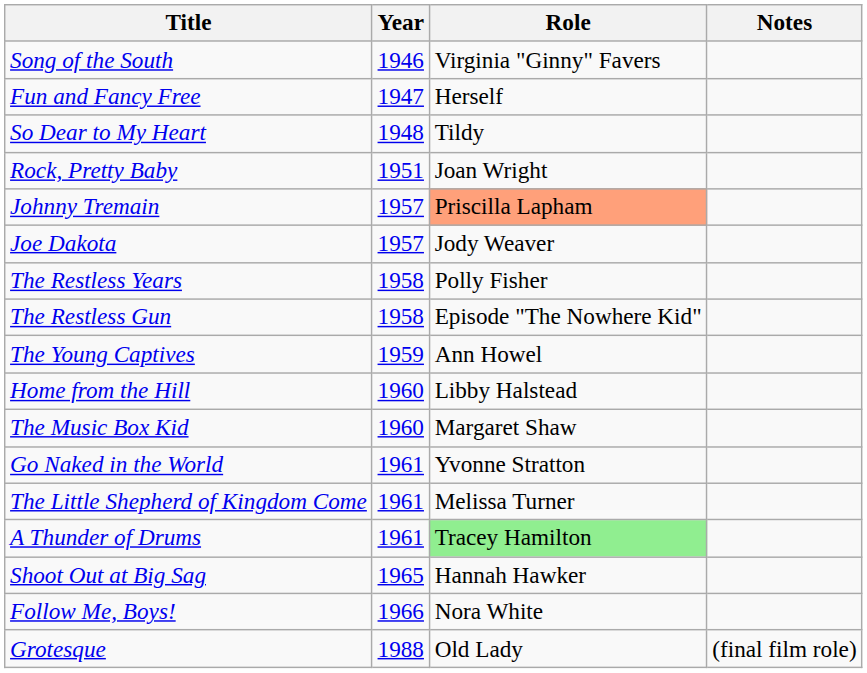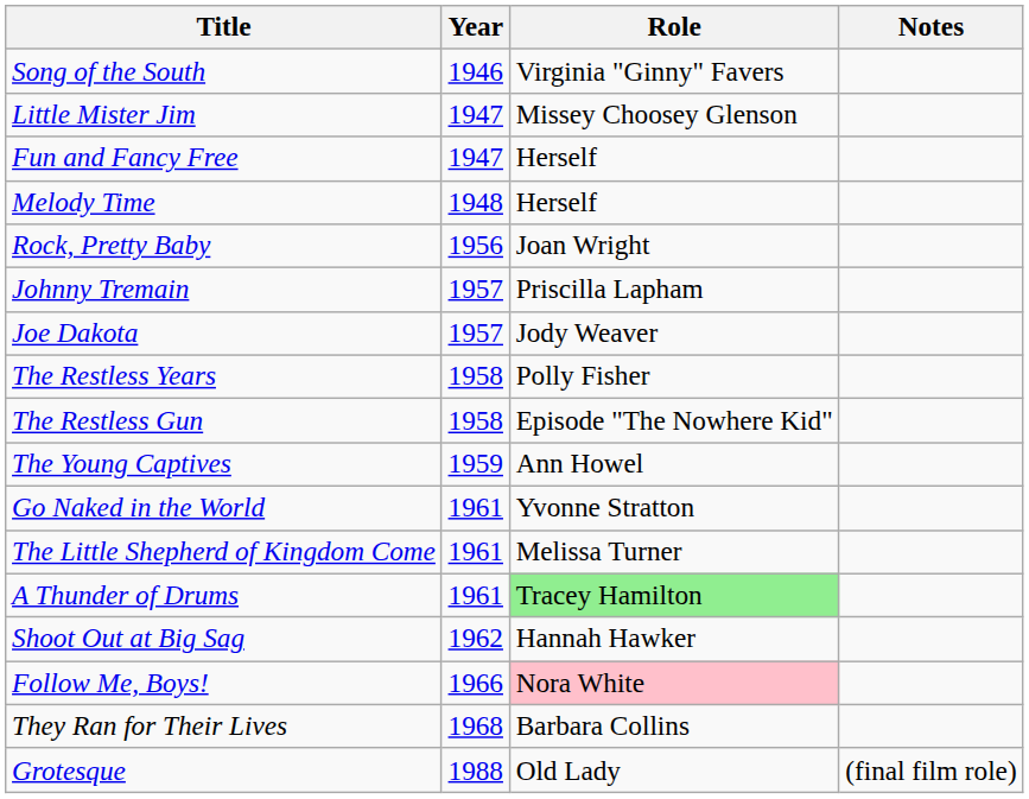 <table class="wikitable sortable">
 <tr>
 <th>Title</th>
 <th>Year</th>
 <th>Role</th>
 <th class="unsortable">Notes</th>
 </tr>
 <tr>
 <td><em><a href='#'>Song of the South</a></em></td>
 <td><a href='#'>1946</a></td>
 <td>Virginia "Ginny" Favers</td>
 <td></td>
 </tr>
 <tr>
+<td><em><a href='#'>Little Mister Jim</a></em></td>
+<td><a href='#'>1947</a></td>
+<td>Missey Choosey Glenson</td>
+<td></td>
+</tr>
+<tr>
 <td><em><a href='#'>Fun and Fancy Free</a></em></td>
 <td><a href='#'>1947</a></td>
 <td>Herself</td>
 <td></td>
 </tr>
 <tr>
-<td><em><a href='#'>So Dear to My Heart</a></em></td>
+<td><em><a href='#'>Melody Time</a></em></td>
 <td><a href='#'>1948</a></td>
-<td>Tildy</td>
+<td>Herself</td>
 <td></td>
 </tr>
 <tr>
 <td><em><a href='#'>Rock, Pretty Baby</a></em></td>
-<td><a href='#'>1951</a></td>
+<td><a href='#'>1956</a></td>
 <td>Joan Wright</td>
 <td></td>
 </tr>
 <tr>
 <td><em><a href='#'>Johnny Tremain</a></em></td>
 <td><a href='#'>1957</a></td>
-<td style="background: lightsalmon;">Priscilla Lapham</td>
+<td>Priscilla Lapham</td>
 <td></td>
 </tr>
 <tr>
 <td><em><a href='#'>Joe Dakota</a></em></td>
 <td><a href='#'>1957</a></td>
 <td>Jody Weaver</td>
 <td></td>
 </tr>
 <tr>
 <td><em><a href='#'>The Restless Years</a></em></td>
 <td><a href='#'>1958</a></td>
 <td>Polly Fisher</td>
 <td></td>
 </tr>
 <tr>
 <td><em><a href='#'>The Restless Gun</a></em></td>
 <td><a href='#'>1958</a></td>
 <td>Episode "The Nowhere Kid"</td>
 <td></td>
 </tr>
 <tr>
 <td><em><a href='#'>The Young Captives</a></em></td>
 <td><a href='#'>1959</a></td>
 <td>Ann Howel</td>
 <td></td>
 </tr>
 <tr>
-<td><em><a href='#'>Home from the Hill</a></em></td>
-<td><a href='#'>1960</a></td>
-<td>Libby Halstead</td>
-<td></td>
-</tr>
-<tr>
-<td><em><a href='#'>The Music Box Kid</a></em></td>
-<td><a href='#'>1960</a></td>
-<td>Margaret Shaw</td>
-<td></td>
-</tr>
-<tr>
 <td><em><a href='#'>Go Naked in the World</a></em></td>
 <td><a href='#'>1961</a></td>
 <td>Yvonne Stratton</td>
 <td></td>
 </tr>
 <tr>
 <td><em><a href='#'>The Little Shepherd of Kingdom Come</a></em></td>
 <td><a href='#'>1961</a></td>
 <td>Melissa Turner</td>
 <td></td>
 </tr>
 <tr>
 <td><em><a href='#'>A Thunder of Drums</a></em></td>
 <td><a href='#'>1961</a></td>
 <td style="background: lightgreen;">Tracey Hamilton</td>
 <td></td>
 </tr>
 <tr>
 <td><em><a href='#'>Shoot Out at Big Sag</a></em></td>
-<td><a href='#'>1965</a></td>
+<td><a href='#'>1962</a></td>
 <td>Hannah Hawker</td>
 <td></td>
 </tr>
 <tr>
 <td><em><a href='#'>Follow Me, Boys!</a></em></td>
 <td><a href='#'>1966</a></td>
-<td>Nora White</td>
+<td style="background: pink;">Nora White</td>
+<td></td>
+</tr>
+<tr>
+<td><em>They Ran for Their Lives</em></td>
+<td><a href='#'>1968</a></td>
+<td>Barbara Collins</td>
 <td></td>
 </tr>
 <tr>
 <td><em><a href='#'>Grotesque</a></em></td>
 <td><a href='#'>1988</a></td>
 <td>Old Lady</td>
 <td>(final film role)</td>
 </tr>
 </table>
